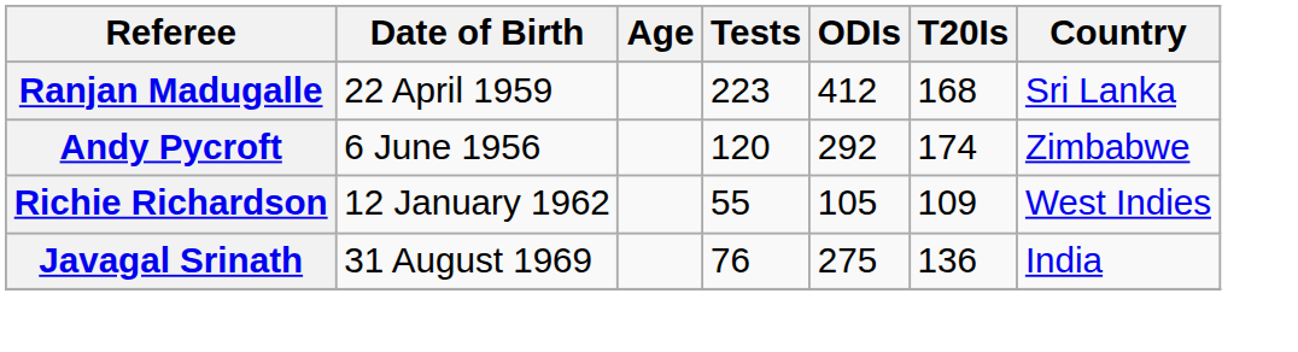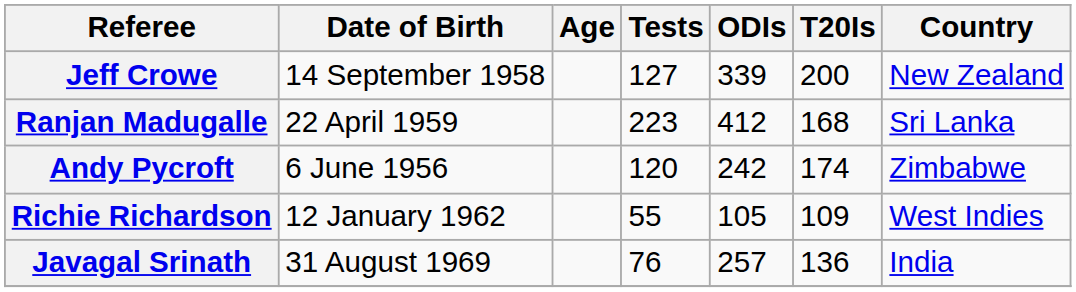 <table class="wikitable" sortable>
 <tr>
 <th>Referee</th>
 <th>Date of Birth</th>
 <th>Age</th>
 <th>Tests</th>
 <th>ODIs</th>
 <th>T20Is</th>
 <th>Country</th>
+</tr>
+<tr>
+<th><a href='#'>Jeff Crowe</a></th>
+<td>14 September 1958</td>
+<td></td>
+<td>127</td>
+<td>339</td>
+<td>200</td>
+<td> <a href='#'>New Zealand</a></td>
 </tr>
 <tr>
 <th><a href='#'>Ranjan Madugalle</a></th>
 <td>22 April 1959</td>
 <td></td>
 <td>223</td>
 <td>412</td>
 <td>168</td>
 <td> <a href='#'>Sri Lanka</a></td>
 </tr>
 <tr>
 <th><a href='#'>Andy Pycroft</a></th>
 <td>6 June 1956</td>
 <td></td>
 <td>120</td>
-<td>292</td>
+<td>242</td>
 <td>174</td>
 <td> <a href='#'>Zimbabwe</a></td>
 </tr>
 <tr>
 <th><a href='#'>Richie Richardson</a></th>
 <td>12 January 1962</td>
 <td></td>
 <td>55</td>
 <td>105</td>
 <td>109</td>
 <td> <a href='#'>West Indies</a></td>
 </tr>
 <tr>
 <th><a href='#'>Javagal Srinath</a></th>
 <td>31 August 1969</td>
 <td></td>
 <td>76</td>
-<td>275</td>
+<td>257</td>
 <td>136</td>
 <td> <a href='#'>India</a></td>
 </tr>
 <tr>
 </tr>
 </table>
